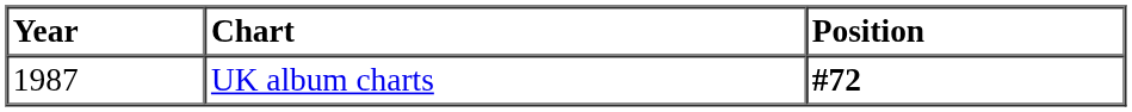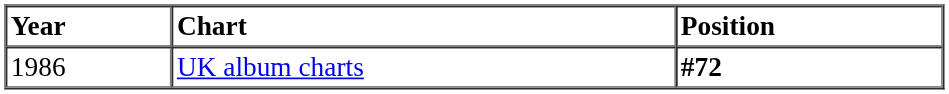 <table border=1 cellspacing=0 cellpadding=2 width="550px">
 <tr>
 <th align="left">Year</th>
 <th align="left">Chart</th>
 <th align="left">Position</th>
 </tr>
 <tr>
-<td>1987</td>
+<td>1986</td>
 <td><a href='#'>UK album charts</a></td>
 <td><strong>#72</strong></td>
 </tr>
 </table>
